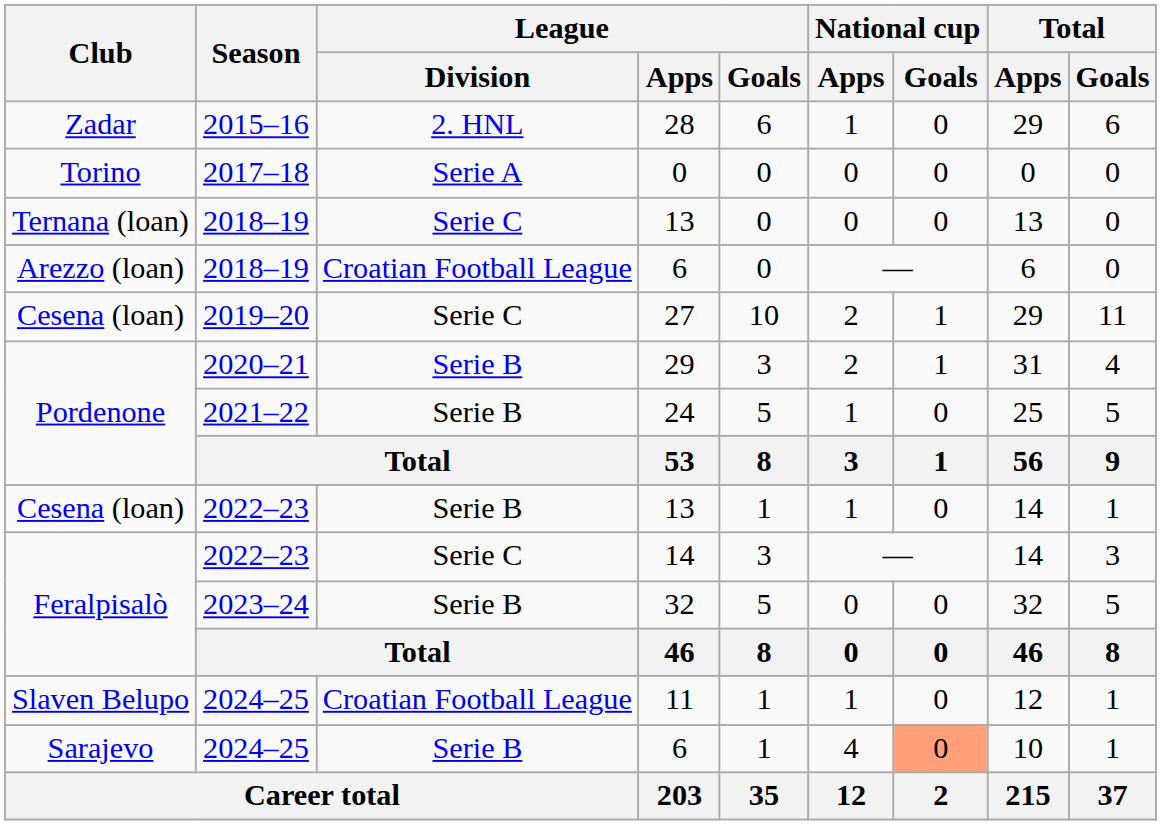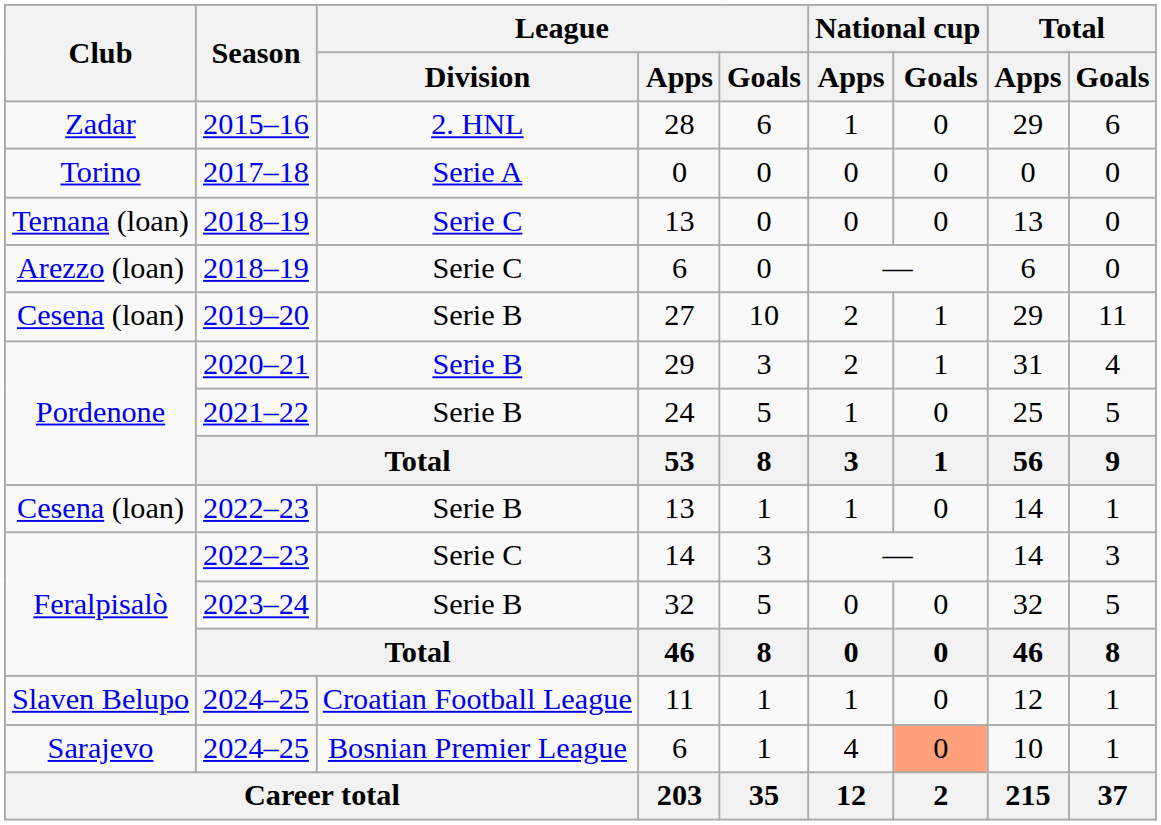 <table class="wikitable" style="text-align:center">
 <tr>
 <th rowspan=2>Club</th>
 <th rowspan=2>Season</th>
 <th colspan=3>League</th>
 <th colspan=2>National cup</th>
 <th colspan=2>Total</th>
 </tr>
 <tr>
 <th>Division</th>
 <th>Apps</th>
 <th>Goals</th>
 <th>Apps</th>
 <th>Goals</th>
 <th>Apps</th>
 <th>Goals</th>
 </tr>
 <tr>
 <td><a href='#'>Zadar</a></td>
 <td><a href='#'>2015–16</a></td>
 <td><a href='#'>2. HNL</a></td>
 <td>28</td>
 <td>6</td>
 <td>1</td>
 <td>0</td>
 <td>29</td>
 <td>6</td>
 </tr>
 <tr>
 <td><a href='#'>Torino</a></td>
 <td><a href='#'>2017–18</a></td>
 <td><a href='#'>Serie A</a></td>
 <td>0</td>
 <td>0</td>
 <td>0</td>
 <td>0</td>
 <td>0</td>
 <td>0</td>
 </tr>
 <tr>
 <td><a href='#'>Ternana</a> (loan)</td>
 <td><a href='#'>2018–19</a></td>
 <td><a href='#'>Serie C</a></td>
 <td>13</td>
 <td>0</td>
 <td>0</td>
 <td>0</td>
 <td>13</td>
 <td>0</td>
 </tr>
 <tr>
 <td><a href='#'>Arezzo</a> (loan)</td>
 <td><a href='#'>2018–19</a></td>
-<td><a href='#'>Croatian Football League</a></td>
+<td>Serie C</td>
 <td>6</td>
 <td>0</td>
 <td colspan=2>—</td>
 <td>6</td>
 <td>0</td>
 </tr>
 <tr>
 <td><a href='#'>Cesena</a> (loan)</td>
 <td><a href='#'>2019–20</a></td>
-<td>Serie C</td>
+<td>Serie B</td>
 <td>27</td>
 <td>10</td>
 <td>2</td>
 <td>1</td>
 <td>29</td>
 <td>11</td>
 </tr>
 <tr>
 <td rowspan=3><a href='#'>Pordenone</a></td>
 <td><a href='#'>2020–21</a></td>
 <td><a href='#'>Serie B</a></td>
 <td>29</td>
 <td>3</td>
 <td>2</td>
 <td>1</td>
 <td>31</td>
 <td>4</td>
 </tr>
 <tr>
 <td><a href='#'>2021–22</a></td>
 <td>Serie B</td>
 <td>24</td>
 <td>5</td>
 <td>1</td>
 <td>0</td>
 <td>25</td>
 <td>5</td>
 </tr>
 <tr>
 <th colspan=2>Total</th>
 <th>53</th>
 <th>8</th>
 <th>3</th>
 <th>1</th>
 <th>56</th>
 <th>9</th>
 </tr>
 <tr>
 <td><a href='#'>Cesena</a> (loan)</td>
 <td><a href='#'>2022–23</a></td>
 <td>Serie B</td>
 <td>13</td>
 <td>1</td>
 <td>1</td>
 <td>0</td>
 <td>14</td>
 <td>1</td>
 </tr>
 <tr>
 <td rowspan=3><a href='#'>Feralpisalò</a></td>
 <td><a href='#'>2022–23</a></td>
 <td>Serie C</td>
 <td>14</td>
 <td>3</td>
 <td colspan=2>—</td>
 <td>14</td>
 <td>3</td>
 </tr>
 <tr>
 <td><a href='#'>2023–24</a></td>
 <td>Serie B</td>
 <td>32</td>
 <td>5</td>
 <td>0</td>
 <td>0</td>
 <td>32</td>
 <td>5</td>
 </tr>
 <tr>
 <th colspan=2>Total</th>
 <th>46</th>
 <th>8</th>
 <th>0</th>
 <th>0</th>
 <th>46</th>
 <th>8</th>
 </tr>
 <tr>
 <td><a href='#'>Slaven Belupo</a></td>
 <td><a href='#'>2024–25</a></td>
 <td><a href='#'>Croatian Football League</a></td>
 <td>11</td>
 <td>1</td>
 <td>1</td>
 <td>0</td>
 <td>12</td>
 <td>1</td>
 </tr>
 <tr>
 <td><a href='#'>Sarajevo</a></td>
 <td><a href='#'>2024–25</a></td>
-<td><a href='#'>Serie B</a></td>
+<td><a href='#'>Bosnian Premier League</a></td>
 <td>6</td>
 <td>1</td>
 <td>4</td>
 <td style="background: lightsalmon;">0</td>
 <td>10</td>
 <td>1</td>
 </tr>
 <tr>
 <th colspan=3>Career total</th>
 <th>203</th>
 <th>35</th>
 <th>12</th>
 <th>2</th>
 <th>215</th>
 <th>37</th>
 </tr>
 </table>
